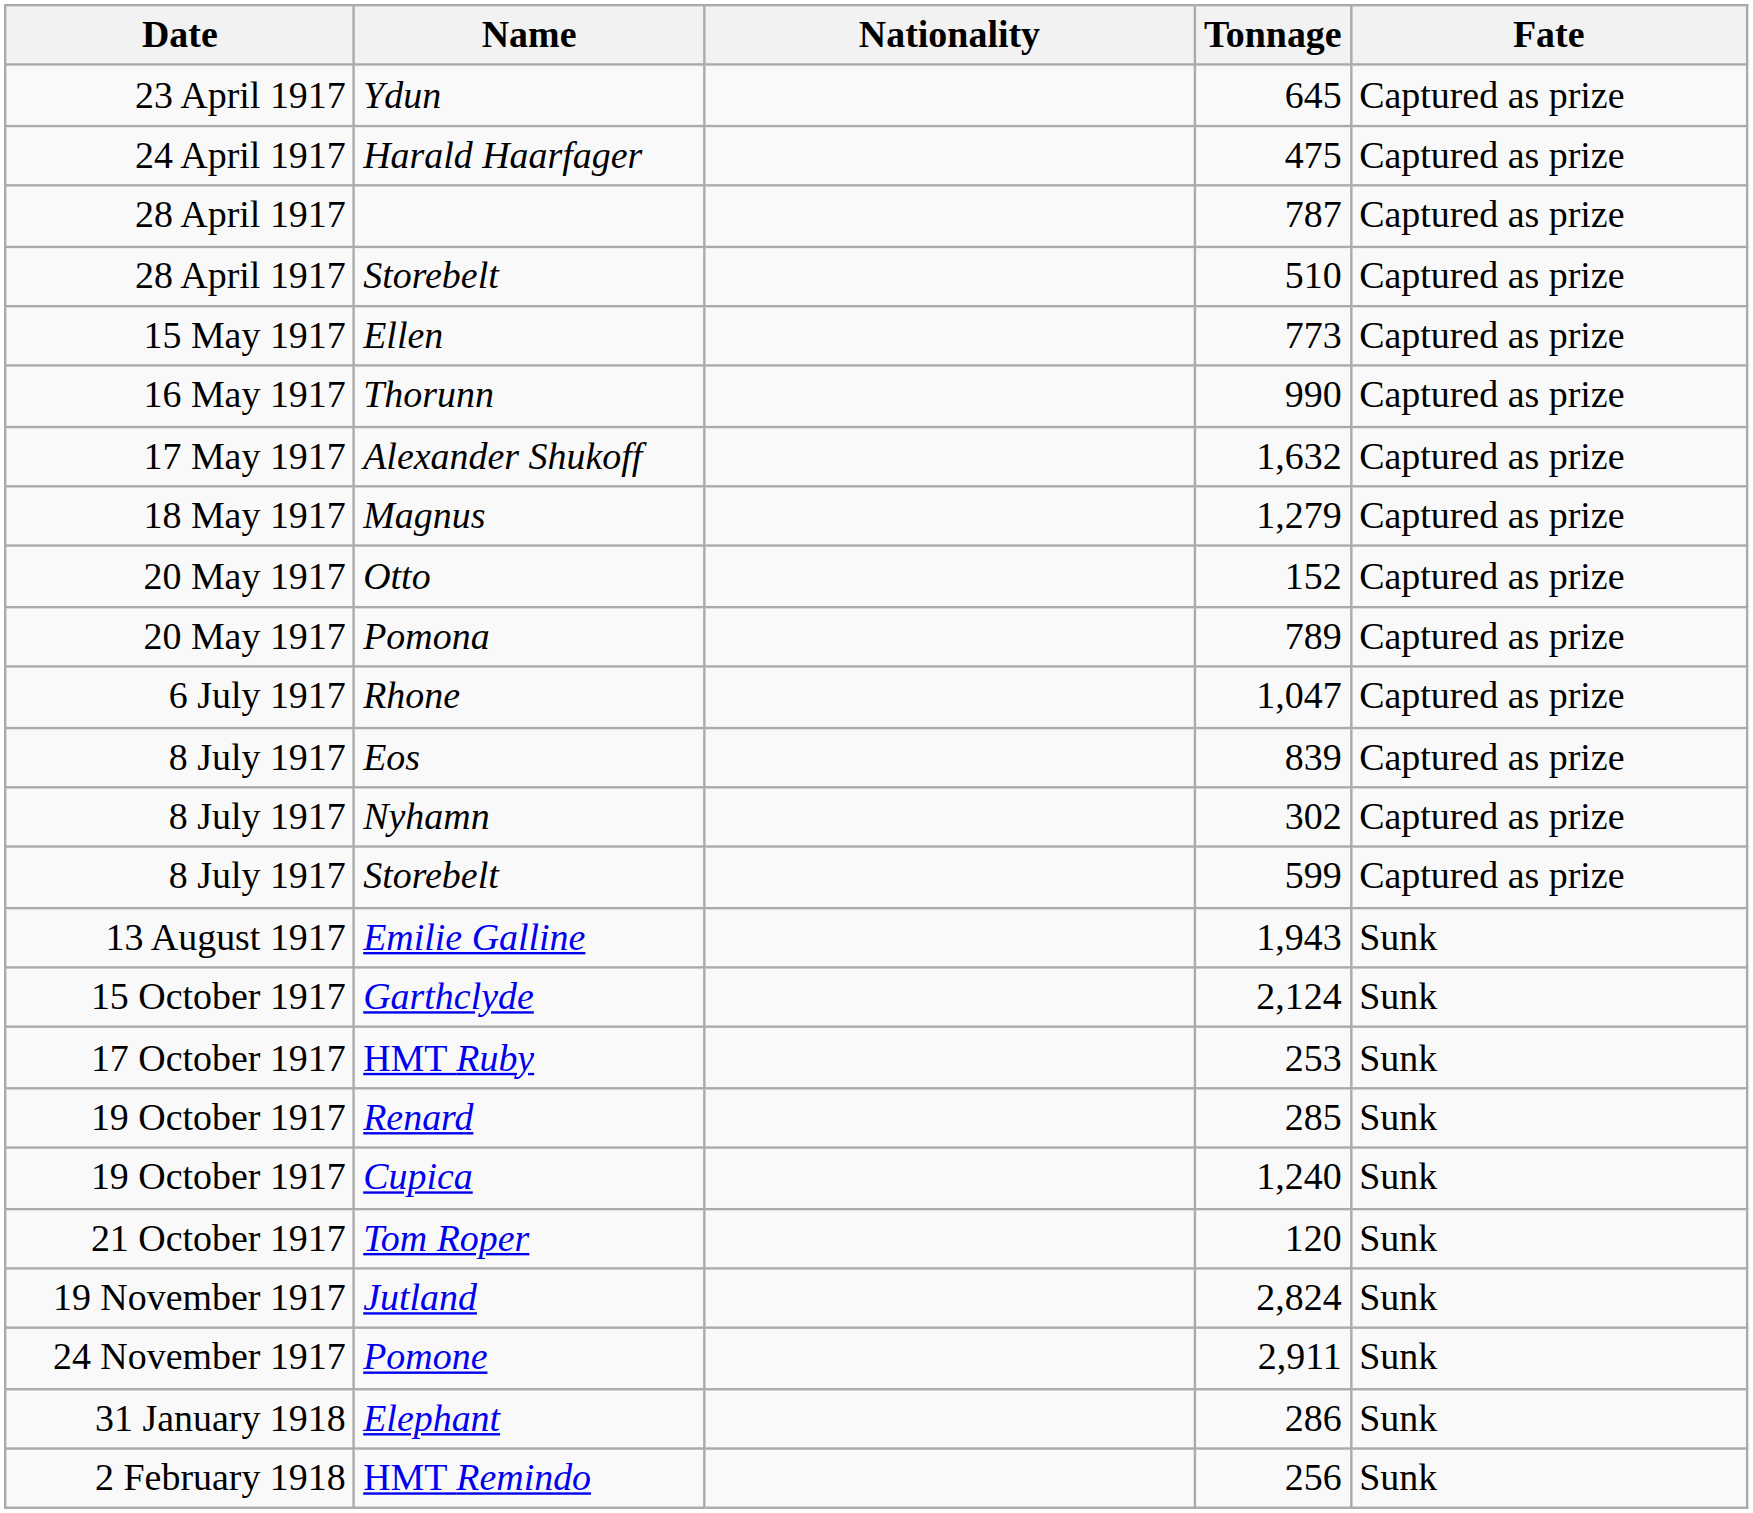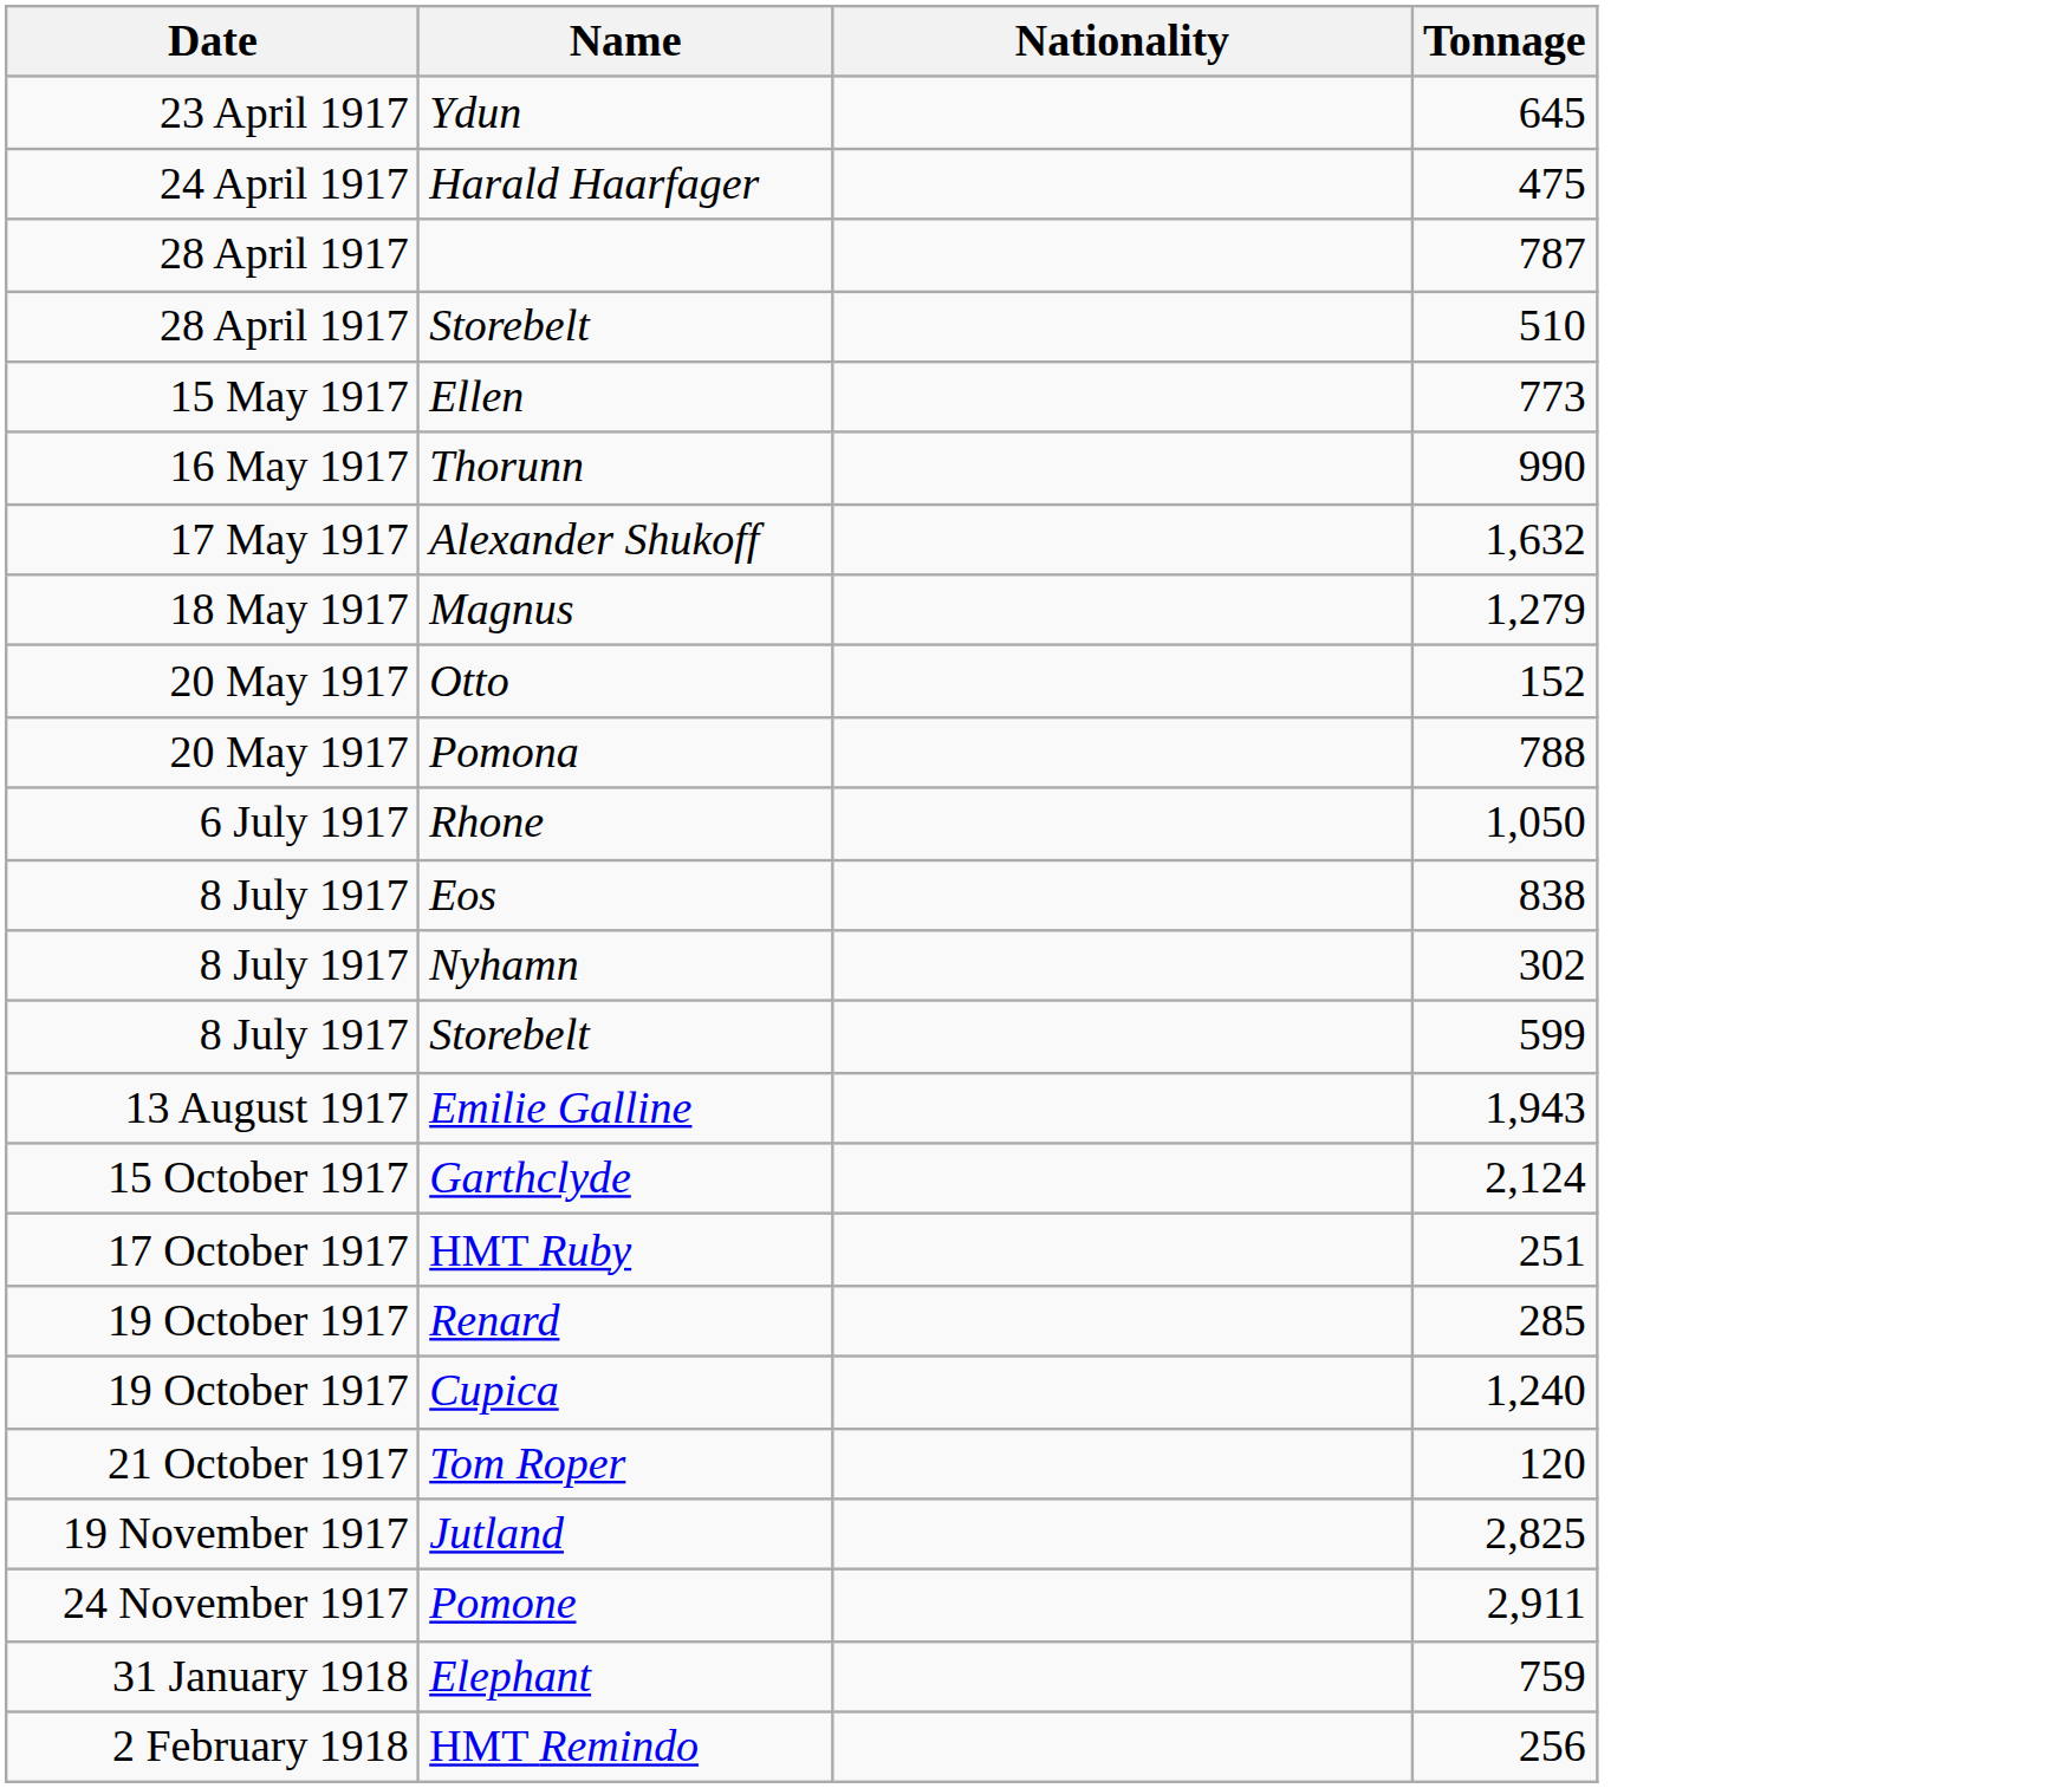 <table class="wikitable sortable">
 <tr>
 <th width="140px">Date</th>
 <th width="140px">Name</th>
 <th width="200px">Nationality</th>
 <th width="25px">Tonnage</th>
-<th width="160px">Fate</th>
 </tr>
 <tr>
 <td align="right">23 April 1917</td>
 <td align="left"><em>Ydun</em></td>
 <td align="left"></td>
 <td align="right">645</td>
-<td align="left">Captured as prize</td>
 </tr>
 <tr>
 <td align="right">24 April 1917</td>
 <td align="left"><em>Harald Haarfager</em></td>
 <td align="left"></td>
 <td align="right">475</td>
-<td align="left">Captured as prize</td>
 </tr>
 <tr>
 <td align="right">28 April 1917</td>
 <td align="left"></td>
 <td align="left"></td>
 <td align="right">787</td>
-<td align="left">Captured as prize</td>
 </tr>
 <tr>
 <td align="right">28 April 1917</td>
 <td align="left"><em>Storebelt</em></td>
 <td align="left"></td>
 <td align="right">510</td>
-<td align="left">Captured as prize</td>
 </tr>
 <tr>
 <td align="right">15 May 1917</td>
 <td align="left"><em>Ellen</em></td>
 <td align="left"></td>
 <td align="right">773</td>
-<td align="left">Captured as prize</td>
 </tr>
 <tr>
 <td align="right">16 May 1917</td>
 <td align="left"><em>Thorunn</em></td>
 <td align="left"></td>
 <td align="right">990</td>
-<td align="left">Captured as prize</td>
 </tr>
 <tr>
 <td align="right">17 May 1917</td>
 <td align="left"><em>Alexander Shukoff</em></td>
 <td align="left"></td>
 <td align="right">1,632</td>
-<td align="left">Captured as prize</td>
 </tr>
 <tr>
 <td align="right">18 May 1917</td>
 <td align="left"><em>Magnus</em></td>
 <td align="left"></td>
 <td align="right">1,279</td>
-<td align="left">Captured as prize</td>
 </tr>
 <tr>
 <td align="right">20 May 1917</td>
 <td align="left"><em>Otto</em></td>
 <td align="left"></td>
 <td align="right">152</td>
-<td align="left">Captured as prize</td>
 </tr>
 <tr>
 <td align="right">20 May 1917</td>
 <td align="left"><em>Pomona</em></td>
 <td align="left"></td>
-<td align="right">789</td>
-<td align="left">Captured as prize</td>
+<td align="right">788</td>
 </tr>
 <tr>
 <td align="right">6 July 1917</td>
 <td align="left"><em>Rhone</em></td>
 <td align="left"></td>
-<td align="right">1,047</td>
-<td align="left">Captured as prize</td>
+<td align="right">1,050</td>
 </tr>
 <tr>
 <td align="right">8 July 1917</td>
 <td align="left"><em>Eos</em></td>
 <td align="left"></td>
-<td align="right">839</td>
-<td align="left">Captured as prize</td>
+<td align="right">838</td>
 </tr>
 <tr>
 <td align="right">8 July 1917</td>
 <td align="left"><em>Nyhamn</em></td>
 <td align="left"></td>
 <td align="right">302</td>
-<td align="left">Captured as prize</td>
 </tr>
 <tr>
 <td align="right">8 July 1917</td>
 <td align="left"><em>Storebelt</em></td>
 <td align="left"></td>
 <td align="right">599</td>
-<td align="left">Captured as prize</td>
 </tr>
 <tr>
 <td align="right">13 August 1917</td>
 <td align="left"><a href='#'><em>Emilie Galline</em></a></td>
 <td align="left"></td>
 <td align="right">1,943</td>
-<td align="left">Sunk</td>
 </tr>
 <tr>
 <td align="right">15 October 1917</td>
 <td align="left"><a href='#'><em>Garthclyde</em></a></td>
 <td align="left"></td>
 <td align="right">2,124</td>
-<td align="left">Sunk</td>
 </tr>
 <tr>
 <td align="right">17 October 1917</td>
 <td align="left"><a href='#'>HMT <em>Ruby</em></a></td>
 <td align="left"></td>
-<td align="right">253</td>
-<td align="left">Sunk</td>
+<td align="right">251</td>
 </tr>
 <tr>
 <td align="right">19 October 1917</td>
 <td align="left"><a href='#'><em>Renard</em></a></td>
 <td align="left"></td>
 <td align="right">285</td>
-<td align="left">Sunk</td>
 </tr>
 <tr>
 <td align="right">19 October 1917</td>
 <td align="left"><a href='#'><em>Cupica</em></a></td>
 <td align="left"></td>
 <td align="right">1,240</td>
-<td align="left">Sunk</td>
 </tr>
 <tr>
 <td align="right">21 October 1917</td>
 <td align="left"><a href='#'><em>Tom Roper</em></a></td>
 <td align="left"></td>
 <td align="right">120</td>
-<td align="left">Sunk</td>
 </tr>
 <tr>
 <td align="right">19 November 1917</td>
 <td align="left"><a href='#'><em>Jutland</em></a></td>
 <td align="left"></td>
-<td align="right">2,824</td>
-<td align="left">Sunk</td>
+<td align="right">2,825</td>
 </tr>
 <tr>
 <td align="right">24 November 1917</td>
 <td align="left"><a href='#'><em>Pomone</em></a></td>
 <td align="left"></td>
 <td align="right">2,911</td>
-<td align="left">Sunk</td>
 </tr>
 <tr>
 <td align="right">31 January 1918</td>
 <td align="left"><a href='#'><em>Elephant</em></a></td>
 <td align="left"></td>
-<td align="right">286</td>
-<td align="left">Sunk</td>
+<td align="right">759</td>
 </tr>
 <tr>
 <td align="right">2 February 1918</td>
 <td align="left"><a href='#'>HMT <em>Remindo</em></a></td>
 <td align="left"></td>
 <td align="right">256</td>
-<td align="left">Sunk</td>
 </tr>
 </table>
